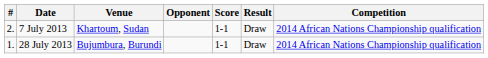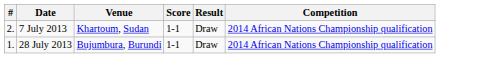 <table class="wikitable">
 <tr>
 <th>#</th>
 <th>Date</th>
 <th>Venue</th>
-<th>Opponent</th>
 <th>Score</th>
 <th>Result</th>
 <th>Competition</th>
 </tr>
 <tr>
 <td>2.</td>
 <td>7 July 2013</td>
 <td><a href='#'>Khartoum</a>, <a href='#'>Sudan</a></td>
-<td></td>
 <td>1-1</td>
 <td>Draw</td>
 <td><a href='#'>2014 African Nations Championship qualification</a></td>
 </tr>
 <tr>
 <td>1.</td>
 <td>28 July 2013</td>
 <td><a href='#'>Bujumbura</a>, <a href='#'>Burundi</a></td>
-<td></td>
 <td>1-1</td>
 <td>Draw</td>
 <td><a href='#'>2014 African Nations Championship qualification</a></td>
 </tr>
 </table>
